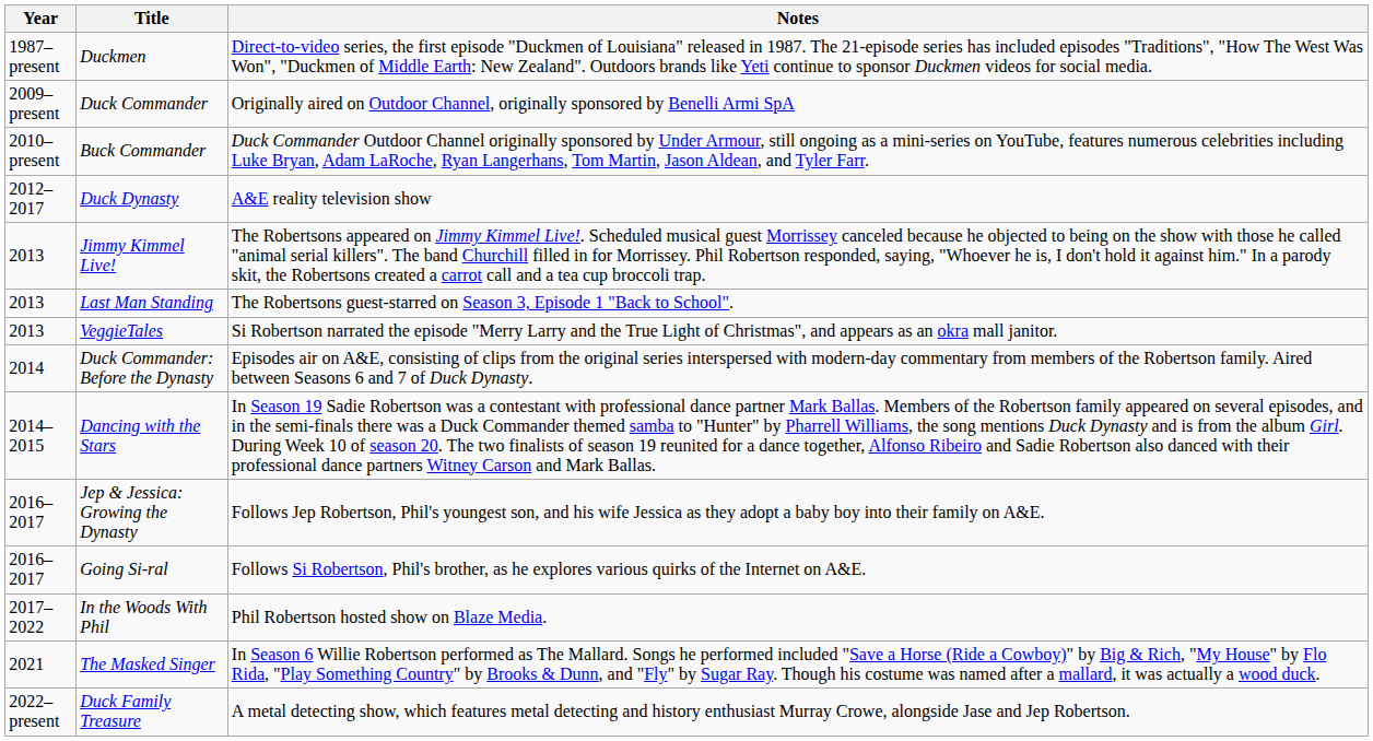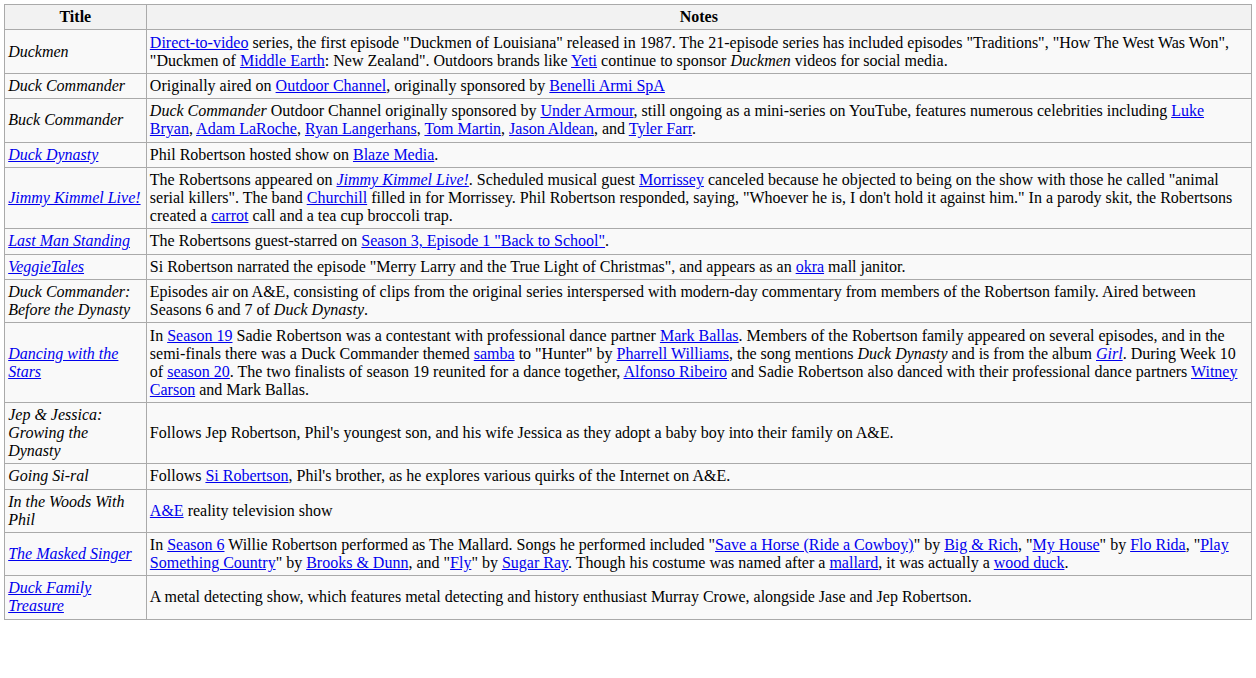 <table class="wikitable sortable">
 <tr>
-<th>Year</th>
 <th>Title</th>
 <th class="unsortable">Notes</th>
 </tr>
 <tr>
-<td>1987–present</td>
 <td><em>Duckmen</em></td>
 <td><a href='#'>Direct-to-video</a> series, the first episode "Duckmen of Louisiana" released in 1987. The 21-episode series has included episodes "Traditions", "How The West Was Won", "Duckmen of <a href='#'>Middle Earth</a>: New Zealand". Outdoors brands like <a href='#'>Yeti</a> continue to sponsor <em>Duckmen</em> videos for social media.</td>
 </tr>
 <tr>
-<td>2009–present</td>
 <td><em>Duck Commander</em></td>
 <td>Originally aired on <a href='#'>Outdoor Channel</a>, originally sponsored by <a href='#'>Benelli Armi SpA</a></td>
 </tr>
 <tr>
-<td>2010–present</td>
 <td><em>Buck Commander</em></td>
 <td><em>Duck Commander</em> Outdoor Channel originally sponsored by <a href='#'>Under Armour</a>, still ongoing as a mini-series on YouTube, features numerous celebrities including <a href='#'>Luke Bryan</a>, <a href='#'>Adam LaRoche</a>, <a href='#'>Ryan Langerhans</a>, <a href='#'>Tom Martin</a>, <a href='#'>Jason Aldean</a>, and <a href='#'>Tyler Farr</a>.</td>
 </tr>
 <tr>
-<td>2012–2017</td>
 <td><em><a href='#'>Duck Dynasty</a></em></td>
-<td><a href='#'>A&E</a> reality television show</td>
+<td>Phil Robertson hosted show on <a href='#'>Blaze Media</a>.</td>
 </tr>
 <tr>
-<td>2013</td>
 <td><em><a href='#'>Jimmy Kimmel Live!</a></em></td>
 <td>The Robertsons appeared on <em><a href='#'>Jimmy Kimmel Live!</a></em>. Scheduled musical guest <a href='#'>Morrissey</a> canceled because he objected to being on the show with those he called "animal serial killers". The band <a href='#'>Churchill</a> filled in for Morrissey. Phil Robertson responded, saying, "Whoever he is, I don't hold it against him." In a parody skit, the Robertsons created a <a href='#'>carrot</a> call and a tea cup broccoli trap.</td>
 </tr>
 <tr>
-<td>2013</td>
 <td><em><a href='#'>Last Man Standing</a></em></td>
 <td>The Robertsons guest-starred on <a href='#'>Season 3, Episode 1 "Back to School"</a>.</td>
 </tr>
 <tr>
-<td>2013</td>
 <td><em><a href='#'>VeggieTales</a></em></td>
 <td>Si Robertson narrated the episode "Merry Larry and the True Light of Christmas", and appears as an <a href='#'>okra</a> mall janitor.</td>
 </tr>
 <tr>
-<td>2014</td>
 <td><em>Duck Commander: Before the Dynasty</em></td>
 <td>Episodes air on A&E, consisting of clips from the original series interspersed with modern-day commentary from members of the Robertson family. Aired between Seasons 6 and 7 of <em>Duck Dynasty</em>.</td>
 </tr>
 <tr>
-<td>2014–2015</td>
 <td><em><a href='#'>Dancing with the Stars</a></em></td>
 <td>In <a href='#'>Season 19</a> Sadie Robertson was a contestant with professional dance partner <a href='#'>Mark Ballas</a>. Members of the Robertson family appeared on several episodes, and in the semi-finals there was a Duck Commander themed <a href='#'>samba</a> to "Hunter" by <a href='#'>Pharrell Williams</a>, the song mentions <em>Duck Dynasty</em> and is from the album <em><a href='#'>Girl</a></em>. During Week 10 of <a href='#'>season 20</a>. The two finalists of season 19 reunited for a dance together, <a href='#'>Alfonso Ribeiro</a> and Sadie Robertson also danced with their professional dance partners <a href='#'>Witney Carson</a> and Mark Ballas.</td>
 </tr>
 <tr>
-<td>2016–2017</td>
 <td><em>Jep & Jessica: Growing the Dynasty</em></td>
 <td>Follows Jep Robertson, Phil's youngest son, and his wife Jessica as they adopt a baby boy into their family on A&E.</td>
 </tr>
 <tr>
-<td>2016–2017</td>
 <td><em>Going Si-ral</em></td>
 <td>Follows <a href='#'>Si Robertson</a>, Phil's brother, as he explores various quirks of the Internet on A&E.</td>
 </tr>
 <tr>
-<td>2017–2022</td>
 <td><em>In the Woods With Phil</em></td>
-<td>Phil Robertson hosted show on <a href='#'>Blaze Media</a>.</td>
+<td><a href='#'>A&E</a> reality television show</td>
 </tr>
 <tr>
-<td>2021</td>
 <td><em><a href='#'>The Masked Singer</a></em></td>
 <td>In <a href='#'>Season 6</a> Willie Robertson performed as The Mallard. Songs he performed included "<a href='#'>Save a Horse (Ride a Cowboy)</a>" by <a href='#'>Big & Rich</a>, "<a href='#'>My House</a>" by <a href='#'>Flo Rida</a>, "<a href='#'>Play Something Country</a>" by <a href='#'>Brooks & Dunn</a>, and "<a href='#'>Fly</a>" by <a href='#'>Sugar Ray</a>. Though his costume was named after a <a href='#'>mallard</a>, it was actually a <a href='#'>wood duck</a>.</td>
 </tr>
 <tr>
-<td>2022–present</td>
 <td><em><a href='#'>Duck Family Treasure</a></em></td>
 <td>A metal detecting show, which features metal detecting and history enthusiast Murray Crowe, alongside Jase and Jep Robertson.</td>
 </tr>
 </table>
